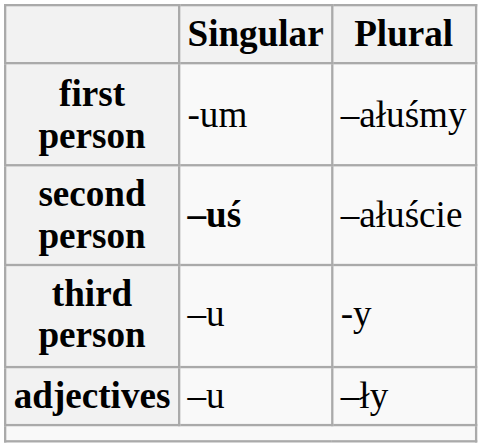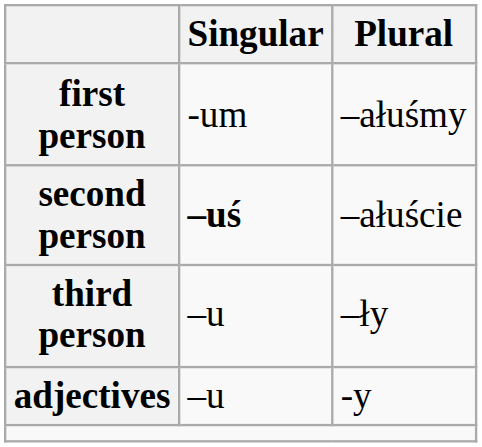 <table class="wikitable">
 <tr>
 <th></th>
 <th>Singular</th>
 <th>Plural</th>
 </tr>
 <tr>
 <th>first<br>person</th>
 <td>-um</td>
 <td>–ałuśmy</td>
 </tr>
 <tr>
 <th>second<br>person</th>
 <td><strong>–uś</strong></td>
 <td>–ałuście</td>
 </tr>
 <tr>
 <th>third<br>person</th>
 <td>–u</td>
-<td>-y</td>
+<td>–ły</td>
 </tr>
 <tr>
 <th>adjectives</th>
 <td>–u</td>
-<td>–ły</td>
+<td>-y</td>
 </tr>
 <tr>
 <td colspan="3"></td>
 </tr>
 </table>
